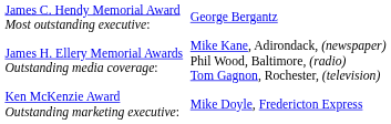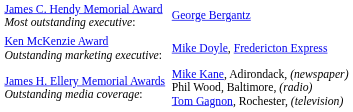 <table cellpadding="3" cellspacing="3">
 <tr>
 <td><a href='#'>James C. Hendy Memorial Award</a><br><em>Most outstanding executive</em>:</td>
 <td><a href='#'>George Bergantz</a></td>
 </tr>
 <tr>
+<td><a href='#'>Ken McKenzie Award</a><br><em>Outstanding marketing executive</em>:</td>
+<td><a href='#'>Mike Doyle</a>, <a href='#'>Fredericton Express</a></td>
+</tr>
+<tr>
 <td><a href='#'>James H. Ellery Memorial Awards</a> <br><em>Outstanding media coverage</em>:</td>
 <td><a href='#'>Mike Kane</a>, Adirondack, <em>(newspaper)</em><br>Phil Wood, Baltimore, <em>(radio)</em><br><a href='#'>Tom Gagnon</a>, Rochester, <em>(television)</em></td>
 </tr>
-<tr>
-<td><a href='#'>Ken McKenzie Award</a><br><em>Outstanding marketing executive</em>:</td>
-<td><a href='#'>Mike Doyle</a>, <a href='#'>Fredericton Express</a></td>
-</tr>
 </table>
